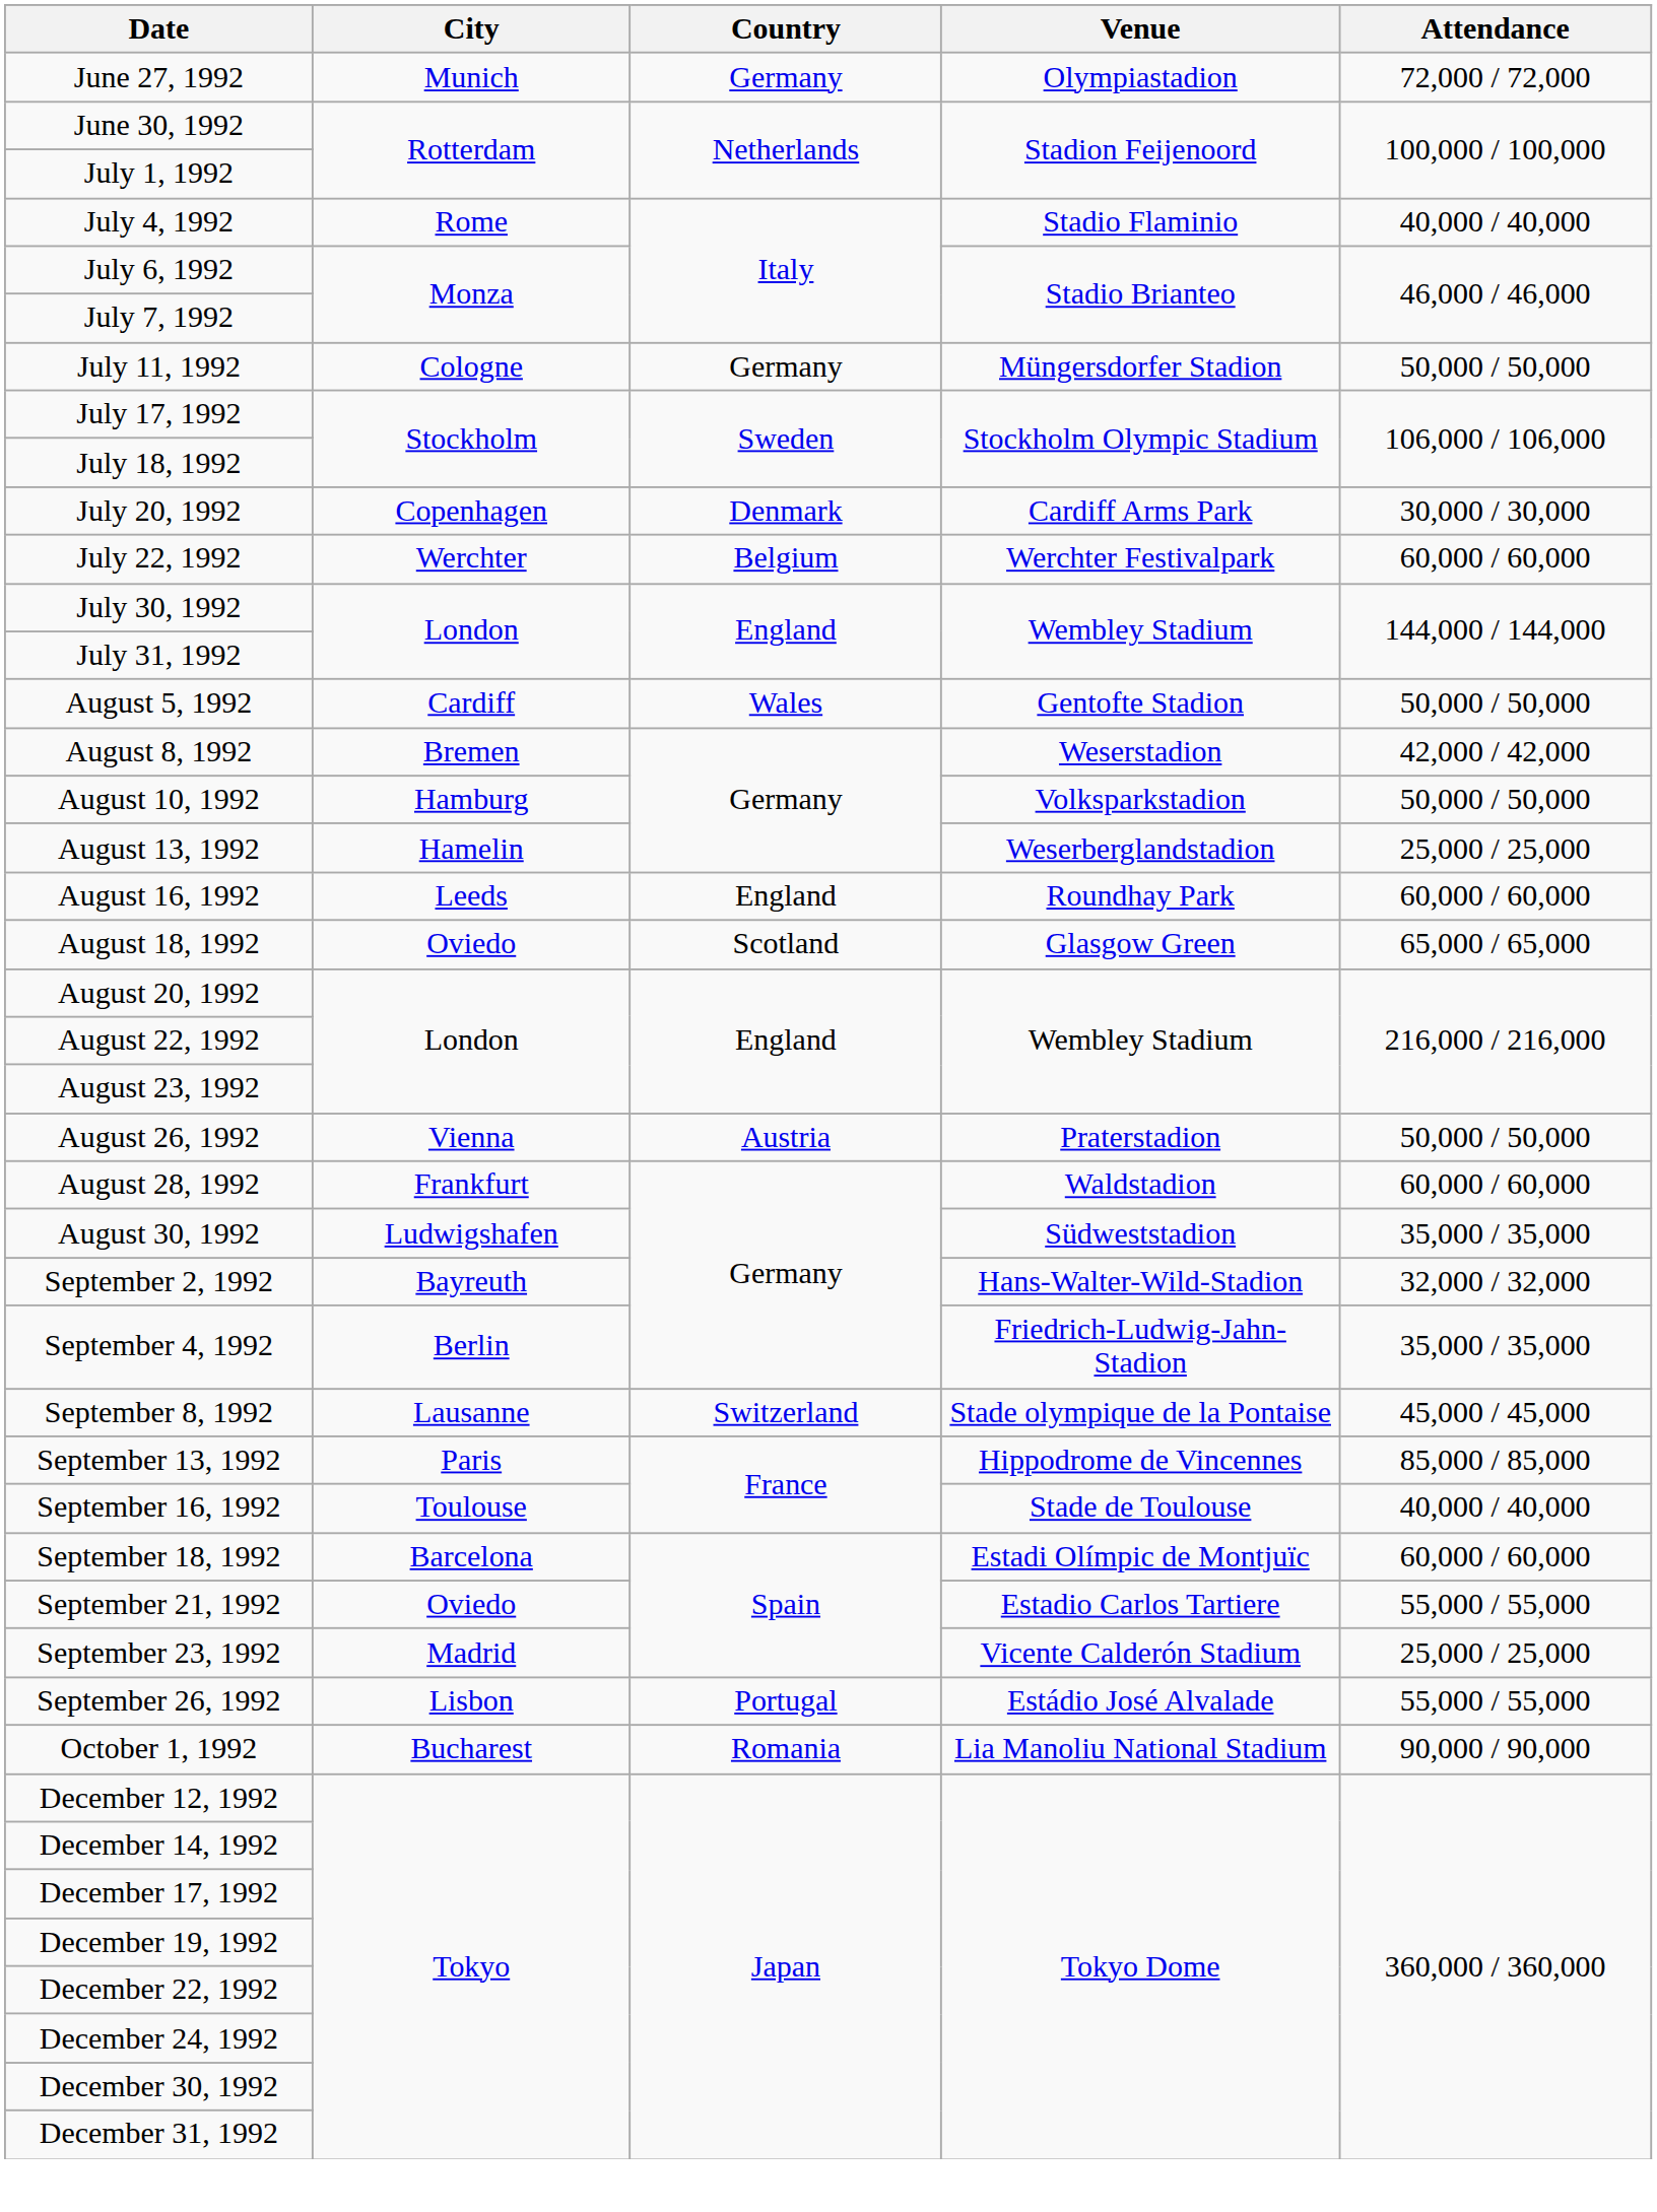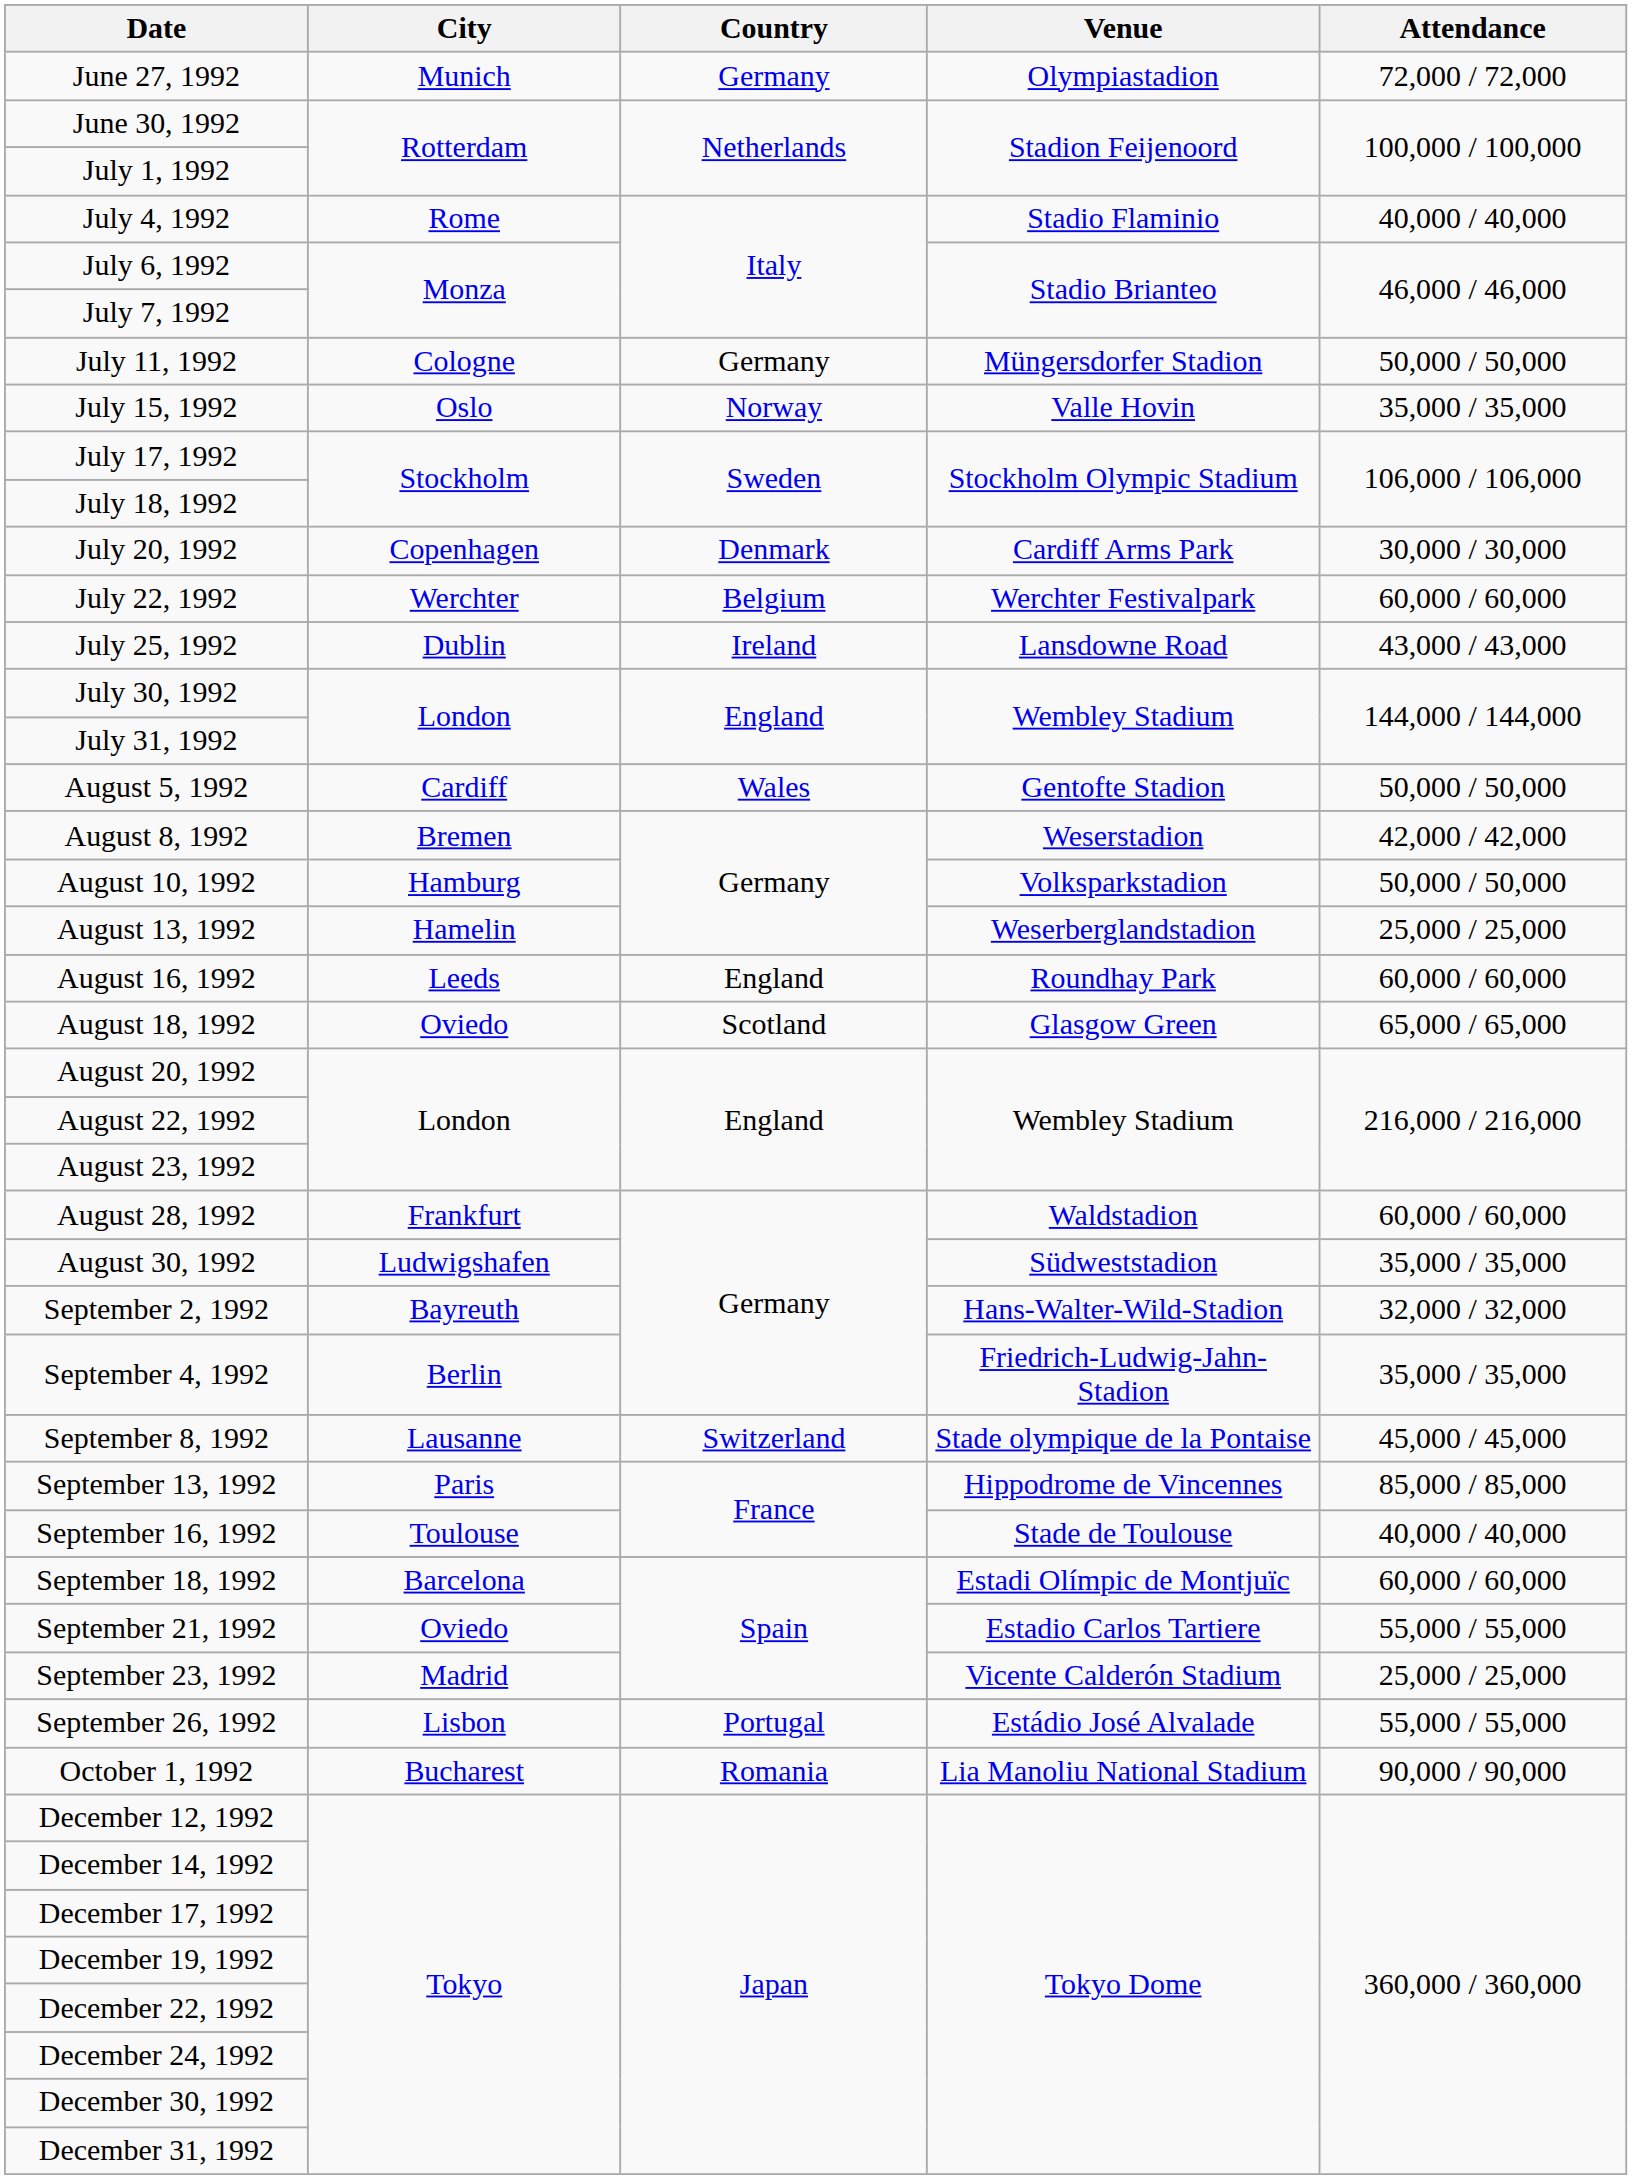 <table class="wikitable" style="text-align:center;">
 <tr>
 <th style="width:180px;">Date</th>
 <th style="width:180px;">City</th>
 <th style="width:180px;">Country</th>
 <th style="width:220px;">Venue</th>
 <th style="width:180px;">Attendance</th>
 </tr>
 <tr>
 <td>June 27, 1992</td>
 <td><a href='#'>Munich</a></td>
 <td><a href='#'>Germany</a></td>
 <td><a href='#'>Olympiastadion</a></td>
 <td>72,000 / 72,000</td>
 </tr>
 <tr>
 <td>June 30, 1992</td>
 <td rowspan="2"><a href='#'>Rotterdam</a></td>
 <td rowspan="2"><a href='#'>Netherlands</a></td>
 <td rowspan="2"><a href='#'>Stadion Feijenoord</a></td>
 <td rowspan="2">100,000 / 100,000</td>
 </tr>
 <tr>
 <td>July 1, 1992</td>
 </tr>
 <tr>
 <td>July 4, 1992</td>
 <td><a href='#'>Rome</a></td>
 <td rowspan="3"><a href='#'>Italy</a></td>
 <td><a href='#'>Stadio Flaminio</a></td>
 <td>40,000 / 40,000</td>
 </tr>
 <tr>
 <td>July 6, 1992</td>
 <td rowspan="2"><a href='#'>Monza</a></td>
 <td rowspan="2"><a href='#'>Stadio Brianteo</a></td>
 <td rowspan="2">46,000 / 46,000</td>
 </tr>
 <tr>
 <td>July 7, 1992</td>
 </tr>
 <tr>
 <td>July 11, 1992</td>
 <td><a href='#'>Cologne</a></td>
 <td>Germany</td>
 <td><a href='#'>Müngersdorfer Stadion</a></td>
 <td>50,000 / 50,000</td>
 </tr>
 <tr>
+<td>July 15, 1992</td>
+<td><a href='#'>Oslo</a></td>
+<td><a href='#'>Norway</a></td>
+<td><a href='#'>Valle Hovin</a></td>
+<td>35,000 / 35,000</td>
+</tr>
+<tr>
 <td>July 17, 1992</td>
 <td rowspan="2"><a href='#'>Stockholm</a></td>
 <td rowspan="2"><a href='#'>Sweden</a></td>
 <td rowspan="2"><a href='#'>Stockholm Olympic Stadium</a></td>
 <td rowspan="2">106,000 / 106,000</td>
 </tr>
 <tr>
 <td>July 18, 1992</td>
 </tr>
 <tr>
 <td>July 20, 1992</td>
 <td><a href='#'>Copenhagen</a></td>
 <td><a href='#'>Denmark</a></td>
 <td><a href='#'>Cardiff Arms Park</a></td>
 <td>30,000 / 30,000</td>
 </tr>
 <tr>
 <td>July 22, 1992</td>
 <td><a href='#'>Werchter</a></td>
 <td><a href='#'>Belgium</a></td>
 <td><a href='#'>Werchter Festivalpark</a></td>
 <td>60,000 / 60,000</td>
+</tr>
+<tr>
+<td>July 25, 1992</td>
+<td><a href='#'>Dublin</a></td>
+<td><a href='#'>Ireland</a></td>
+<td><a href='#'>Lansdowne Road</a></td>
+<td>43,000 / 43,000</td>
 </tr>
 <tr>
 <td>July 30, 1992</td>
 <td rowspan="2"><a href='#'>London</a></td>
 <td rowspan="2"><a href='#'>England</a></td>
 <td rowspan="2"><a href='#'>Wembley Stadium</a></td>
 <td rowspan="2">144,000 / 144,000</td>
 </tr>
 <tr>
 <td>July 31, 1992</td>
 </tr>
 <tr>
 <td>August 5, 1992</td>
 <td><a href='#'>Cardiff</a></td>
 <td><a href='#'>Wales</a></td>
 <td><a href='#'>Gentofte Stadion</a></td>
 <td>50,000 / 50,000</td>
 </tr>
 <tr>
 <td>August 8, 1992</td>
 <td><a href='#'>Bremen</a></td>
 <td rowspan="3">Germany</td>
 <td><a href='#'>Weserstadion</a></td>
 <td>42,000 / 42,000</td>
 </tr>
 <tr>
 <td>August 10, 1992</td>
 <td><a href='#'>Hamburg</a></td>
 <td><a href='#'>Volksparkstadion</a></td>
 <td>50,000 / 50,000</td>
 </tr>
 <tr>
 <td>August 13, 1992</td>
 <td><a href='#'>Hamelin</a></td>
 <td><a href='#'>Weserberglandstadion</a></td>
 <td>25,000 / 25,000</td>
 </tr>
 <tr>
 <td>August 16, 1992</td>
 <td><a href='#'>Leeds</a></td>
 <td>England</td>
 <td><a href='#'>Roundhay Park</a></td>
 <td>60,000 / 60,000</td>
 </tr>
 <tr>
 <td>August 18, 1992</td>
 <td><a href='#'>Oviedo</a></td>
 <td>Scotland</td>
 <td><a href='#'>Glasgow Green</a></td>
 <td>65,000 / 65,000</td>
 </tr>
 <tr>
 <td>August 20, 1992</td>
 <td rowspan="3">London</td>
 <td rowspan="3">England</td>
 <td rowspan="3">Wembley Stadium</td>
 <td rowspan="3">216,000 / 216,000</td>
 </tr>
 <tr>
 <td>August 22, 1992</td>
 </tr>
 <tr>
 <td>August 23, 1992</td>
-</tr>
-<tr>
-<td>August 26, 1992</td>
-<td><a href='#'>Vienna</a></td>
-<td><a href='#'>Austria</a></td>
-<td><a href='#'>Praterstadion</a></td>
-<td>50,000 / 50,000</td>
 </tr>
 <tr>
 <td>August 28, 1992</td>
 <td><a href='#'>Frankfurt</a></td>
 <td rowspan="4">Germany</td>
 <td><a href='#'>Waldstadion</a></td>
 <td>60,000 / 60,000</td>
 </tr>
 <tr>
 <td>August 30, 1992</td>
 <td><a href='#'>Ludwigshafen</a></td>
 <td><a href='#'>Südweststadion</a></td>
 <td>35,000 / 35,000</td>
 </tr>
 <tr>
 <td>September 2, 1992</td>
 <td><a href='#'>Bayreuth</a></td>
 <td><a href='#'>Hans-Walter-Wild-Stadion</a></td>
 <td>32,000 / 32,000</td>
 </tr>
 <tr>
 <td>September 4, 1992</td>
 <td><a href='#'>Berlin</a></td>
 <td><a href='#'>Friedrich-Ludwig-Jahn-Stadion</a></td>
 <td>35,000 / 35,000</td>
 </tr>
 <tr>
 <td>September 8, 1992</td>
 <td><a href='#'>Lausanne</a></td>
 <td><a href='#'>Switzerland</a></td>
 <td><a href='#'>Stade olympique de la Pontaise</a></td>
 <td>45,000 / 45,000</td>
 </tr>
 <tr>
 <td>September 13, 1992</td>
 <td><a href='#'>Paris</a></td>
 <td rowspan="2"><a href='#'>France</a></td>
 <td><a href='#'>Hippodrome de Vincennes</a></td>
 <td>85,000 / 85,000</td>
 </tr>
 <tr>
 <td>September 16, 1992</td>
 <td><a href='#'>Toulouse</a></td>
 <td><a href='#'>Stade de Toulouse</a></td>
 <td>40,000 / 40,000</td>
 </tr>
 <tr>
 <td>September 18, 1992</td>
 <td><a href='#'>Barcelona</a></td>
 <td rowspan="3"><a href='#'>Spain</a></td>
 <td><a href='#'>Estadi Olímpic de Montjuïc</a></td>
 <td>60,000 / 60,000</td>
 </tr>
 <tr>
 <td>September 21, 1992</td>
 <td><a href='#'>Oviedo</a></td>
 <td><a href='#'>Estadio Carlos Tartiere</a></td>
 <td>55,000 / 55,000</td>
 </tr>
 <tr>
 <td>September 23, 1992</td>
 <td><a href='#'>Madrid</a></td>
 <td><a href='#'>Vicente Calderón Stadium</a></td>
 <td>25,000 / 25,000</td>
 </tr>
 <tr>
 <td>September 26, 1992</td>
 <td><a href='#'>Lisbon</a></td>
 <td><a href='#'>Portugal</a></td>
 <td><a href='#'>Estádio José Alvalade</a></td>
 <td>55,000 / 55,000</td>
 </tr>
 <tr>
 <td>October 1, 1992</td>
 <td><a href='#'>Bucharest</a></td>
 <td><a href='#'>Romania</a></td>
 <td><a href='#'>Lia Manoliu National Stadium</a></td>
 <td>90,000 / 90,000</td>
 </tr>
 <tr>
 <td>December 12, 1992</td>
 <td rowspan="8"><a href='#'>Tokyo</a></td>
 <td rowspan="8"><a href='#'>Japan</a></td>
 <td rowspan="8"><a href='#'>Tokyo Dome</a></td>
 <td rowspan="8">360,000 / 360,000</td>
 </tr>
 <tr>
 <td>December 14, 1992</td>
 </tr>
 <tr>
 <td>December 17, 1992</td>
 </tr>
 <tr>
 <td>December 19, 1992</td>
 </tr>
 <tr>
 <td>December 22, 1992</td>
 </tr>
 <tr>
 <td>December 24, 1992</td>
 </tr>
 <tr>
 <td>December 30, 1992</td>
 </tr>
 <tr>
 <td>December 31, 1992</td>
 </tr>
 </table>
